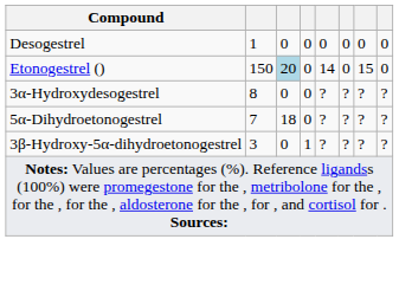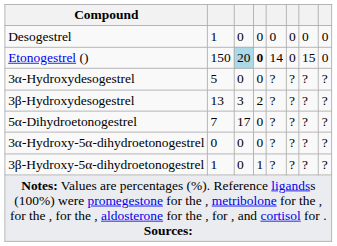 <table class="wikitable mw-collapsible mw-collapsed" style="text-align:left; margin-left:auto; margin-right:auto; border:none;">
 <tr>
 <th>Compound</th>
 <th></th>
 <th></th>
 <th></th>
 <th></th>
 <th></th>
 <th></th>
 <th></th>
 </tr>
 <tr>
 <td>Desogestrel</td>
 <td>1</td>
 <td>0</td>
 <td>0</td>
 <td>0</td>
 <td>0</td>
 <td>0</td>
 <td>0</td>
 </tr>
 <tr>
 <td><a href='#'>Etonogestrel</a> ()</td>
 <td>150</td>
 <td style="background: lightblue;">20</td>
-<td>0</td>
+<td><strong>0</strong></td>
 <td>14</td>
 <td>0</td>
 <td>15</td>
 <td>0</td>
 </tr>
 <tr>
 <td>3α-Hydroxydesogestrel</td>
-<td>8</td>
+<td>5</td>
 <td>0</td>
 <td>0</td>
 <td>?</td>
 <td>?</td>
 <td>?</td>
 <td>?</td>
 </tr>
 <tr>
+<td>3β-Hydroxydesogestrel</td>
+<td>13</td>
+<td>3</td>
+<td>2</td>
+<td>?</td>
+<td>?</td>
+<td>?</td>
+<td>?</td>
+</tr>
+<tr>
 <td>5α-Dihydroetonogestrel</td>
 <td>7</td>
-<td>18</td>
+<td>17</td>
+<td>0</td>
+<td>?</td>
+<td>?</td>
+<td>?</td>
+<td>?</td>
+</tr>
+<tr>
+<td>3α-Hydroxy-5α-dihydroetonogestrel</td>
+<td>0</td>
+<td>0</td>
 <td>0</td>
 <td>?</td>
 <td>?</td>
 <td>?</td>
 <td>?</td>
 </tr>
 <tr>
 <td>3β-Hydroxy-5α-dihydroetonogestrel</td>
-<td>3</td>
+<td>1</td>
 <td>0</td>
 <td>1</td>
 <td>?</td>
 <td>?</td>
 <td>?</td>
 <td>?</td>
 </tr>
 <tr class="sortbottom">
 <td colspan="8" style="width: 1px; background-color:#eaecf0; text-align: center;"><strong>Notes:</strong> Values are percentages (%). Reference <a href='#'>ligands</a>s (100%) were <a href='#'>promegestone</a> for the , <a href='#'>metribolone</a> for the , <a href='#'></a> for the ,  for the , <a href='#'>aldosterone</a> for the ,  for , and <a href='#'>cortisol</a> for . <strong>Sources:</strong></td>
 </tr>
 </table>
